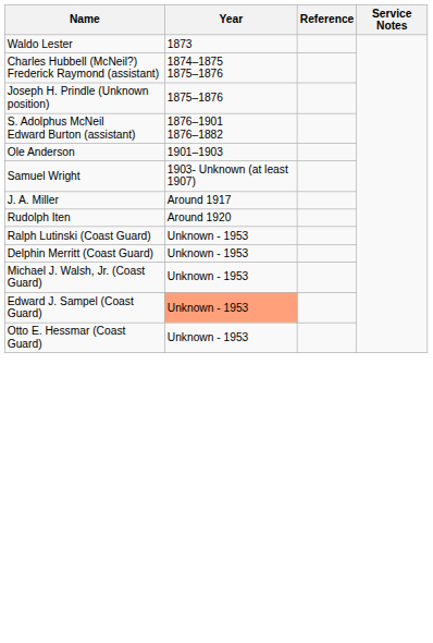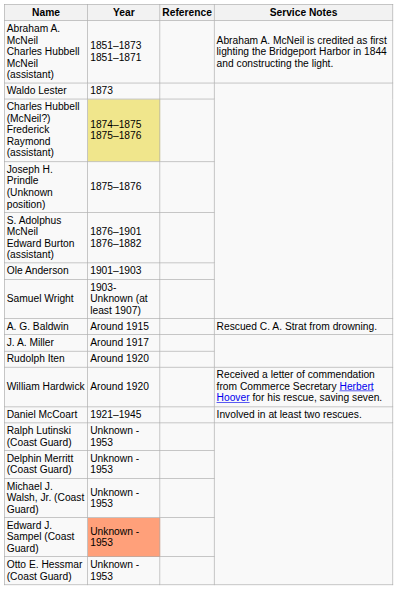 <table class="wikitable">
 <tr>
 <th>Name</th>
 <th>Year</th>
 <th>Reference</th>
 <th>Service Notes</th>
 </tr>
 <tr>
+<td>Abraham A. McNeil <br> Charles Hubbell McNeil (assistant)</td>
+<td>1851–1873 <br> 1851–1871</td>
+<td></td>
+<td>Abraham A. McNeil is credited as first lighting the Bridgeport Harbor in 1844 and constructing the light.</td>
+</tr>
+<tr>
 <td>Waldo Lester</td>
 <td>1873</td>
 <td></td>
 </tr>
 <tr>
 <td>Charles Hubbell (McNeil?) <br> Frederick Raymond (assistant)</td>
-<td>1874–1875 <br> 1875–1876</td>
+<td style="background: khaki;">1874–1875 <br> 1875–1876</td>
 <td></td>
 </tr>
 <tr>
 <td>Joseph H. Prindle (Unknown position)</td>
 <td>1875–1876</td>
 <td></td>
 </tr>
 <tr>
 <td>S. Adolphus McNeil <br> Edward Burton (assistant)</td>
 <td>1876–1901 <br> 1876–1882</td>
 <td></td>
 </tr>
 <tr>
 <td>Ole Anderson</td>
 <td>1901–1903</td>
 <td></td>
 </tr>
 <tr>
 <td>Samuel Wright</td>
 <td>1903- Unknown (at least 1907)</td>
 <td></td>
 </tr>
 <tr>
+<td>A. G. Baldwin</td>
+<td>Around 1915</td>
+<td></td>
+<td>Rescued C. A. Strat from drowning.</td>
+</tr>
+<tr>
 <td>J. A. Miller</td>
 <td>Around 1917</td>
 <td></td>
 </tr>
 <tr>
 <td>Rudolph Iten</td>
 <td>Around 1920</td>
 <td></td>
+</tr>
+<tr>
+<td>William Hardwick</td>
+<td>Around 1920</td>
+<td></td>
+<td>Received a letter of commendation from Commerce Secretary <a href='#'>Herbert Hoover</a> for his rescue, saving seven.</td>
+</tr>
+<tr>
+<td>Daniel McCoart</td>
+<td>1921–1945</td>
+<td></td>
+<td>Involved in at least two rescues.</td>
 </tr>
 <tr>
 <td>Ralph Lutinski (Coast Guard)</td>
 <td>Unknown - 1953</td>
 <td></td>
 </tr>
 <tr>
 <td>Delphin Merritt (Coast Guard)</td>
 <td>Unknown - 1953</td>
 <td></td>
 </tr>
 <tr>
 <td>Michael J. Walsh, Jr. (Coast Guard)</td>
 <td>Unknown - 1953</td>
 <td></td>
 </tr>
 <tr>
 <td>Edward J. Sampel (Coast Guard)</td>
 <td style="background: lightsalmon;">Unknown - 1953</td>
 <td></td>
 </tr>
 <tr>
 <td>Otto E. Hessmar (Coast Guard)</td>
 <td>Unknown - 1953</td>
 <td></td>
 </tr>
 </table>
